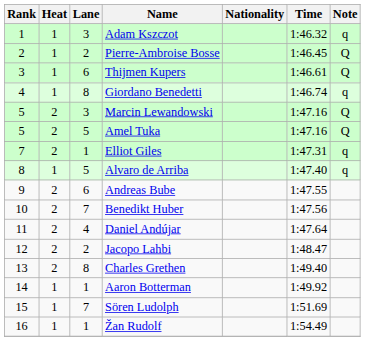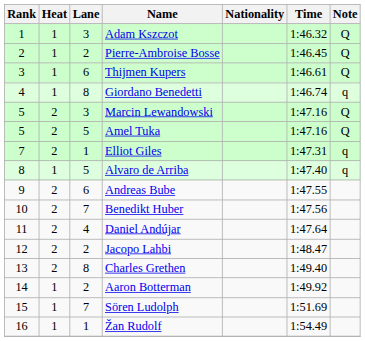 <table class="wikitable sortable" style="text-align:center">
 <tr>
 <th>Rank</th>
 <th>Heat</th>
 <th>Lane</th>
 <th>Name</th>
 <th>Nationality</th>
 <th>Time</th>
 <th>Note</th>
 </tr>
 <tr bgcolor=ccffcc>
 <td>1</td>
 <td>1</td>
 <td>3</td>
 <td align=left><a href='#'>Adam Kszczot</a></td>
 <td align=left></td>
 <td>1:46.32</td>
-<td>q</td>
+<td>Q</td>
 </tr>
 <tr bgcolor=ccffcc>
 <td>2</td>
 <td>1</td>
 <td>2</td>
 <td align=left><a href='#'>Pierre-Ambroise Bosse</a></td>
 <td align=left></td>
 <td>1:46.45</td>
 <td>Q</td>
 </tr>
 <tr bgcolor=ccffcc>
 <td>3</td>
 <td>1</td>
 <td>6</td>
 <td align=left><a href='#'>Thijmen Kupers</a></td>
 <td align=left></td>
 <td>1:46.61</td>
 <td>Q</td>
 </tr>
 <tr bgcolor=ddffdd>
 <td>4</td>
 <td>1</td>
 <td>8</td>
 <td align=left><a href='#'>Giordano Benedetti</a></td>
 <td align=left></td>
 <td>1:46.74</td>
 <td>q</td>
 </tr>
 <tr bgcolor=ccffcc>
 <td>5</td>
 <td>2</td>
 <td>3</td>
 <td align=left><a href='#'>Marcin Lewandowski</a></td>
 <td align=left></td>
 <td>1:47.16</td>
 <td>Q</td>
 </tr>
 <tr bgcolor=ccffcc>
 <td>5</td>
 <td>2</td>
 <td>5</td>
 <td align=left><a href='#'>Amel Tuka</a></td>
 <td align=left></td>
 <td>1:47.16</td>
 <td>Q</td>
 </tr>
 <tr bgcolor=ccffcc>
 <td>7</td>
 <td>2</td>
 <td>1</td>
 <td align=left><a href='#'>Elliot Giles</a></td>
 <td align=left></td>
 <td>1:47.31</td>
 <td>q</td>
 </tr>
 <tr bgcolor=ddffdd>
 <td>8</td>
 <td>1</td>
 <td>5</td>
 <td align=left><a href='#'>Alvaro de Arriba</a></td>
 <td align=left></td>
 <td>1:47.40</td>
 <td>q</td>
 </tr>
 <tr>
 <td>9</td>
 <td>2</td>
 <td>6</td>
 <td align=left><a href='#'>Andreas Bube</a></td>
 <td align=left></td>
 <td>1:47.55</td>
 <td></td>
 </tr>
 <tr>
 <td>10</td>
 <td>2</td>
 <td>7</td>
 <td align=left><a href='#'>Benedikt Huber</a></td>
 <td align=left></td>
 <td>1:47.56</td>
 <td></td>
 </tr>
 <tr>
 <td>11</td>
 <td>2</td>
 <td>4</td>
 <td align=left><a href='#'>Daniel Andújar</a></td>
 <td align=left></td>
 <td>1:47.64</td>
 <td></td>
 </tr>
 <tr>
 <td>12</td>
 <td>2</td>
 <td>2</td>
 <td align=left><a href='#'>Jacopo Lahbi</a></td>
 <td align=left></td>
 <td>1:48.47</td>
 <td></td>
 </tr>
 <tr>
 <td>13</td>
 <td>2</td>
 <td>8</td>
 <td align=left><a href='#'>Charles Grethen</a></td>
 <td align=left></td>
 <td>1:49.40</td>
 <td></td>
 </tr>
 <tr>
 <td>14</td>
 <td>1</td>
-<td>1</td>
+<td>2</td>
 <td align=left><a href='#'>Aaron Botterman</a></td>
 <td align=left></td>
 <td>1:49.92</td>
 <td></td>
 </tr>
 <tr>
 <td>15</td>
 <td>1</td>
 <td>7</td>
 <td align=left><a href='#'>Sören Ludolph</a></td>
 <td align=left></td>
 <td>1:51.69</td>
 <td></td>
 </tr>
 <tr>
 <td>16</td>
 <td>1</td>
 <td>1</td>
 <td align=left><a href='#'>Žan Rudolf</a></td>
 <td align=left></td>
 <td>1:54.49</td>
 <td></td>
 </tr>
 <tr>
 </tr>
 </table>
